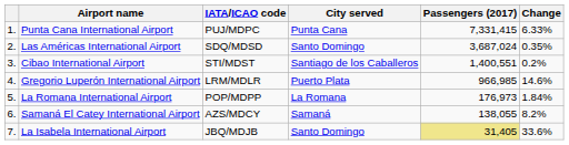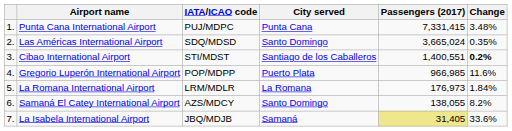 <table class="wikitable sortable">
 <tr>
 <th></th>
 <th>Airport name</th>
 <th><a href='#'>IATA</a>/<a href='#'>ICAO</a> code</th>
 <th>City served</th>
 <th>Passengers (2017)</th>
 <th>Change</th>
 </tr>
 <tr>
 <td>1.</td>
 <td><a href='#'>Punta Cana International Airport</a></td>
 <td>PUJ/MDPC</td>
 <td><a href='#'>Punta Cana</a></td>
 <td align="right">7,331,415</td>
-<td>  6.33%</td>
+<td>  3.48%</td>
 </tr>
 <tr>
 <td>2.</td>
 <td><a href='#'>Las Américas International Airport</a></td>
 <td>SDQ/MDSD</td>
 <td><a href='#'>Santo Domingo</a></td>
-<td align="right">3,687,024</td>
+<td align="right">3,665,024</td>
 <td> 0.35%</td>
 </tr>
 <tr>
 <td>3.</td>
 <td><a href='#'>Cibao International Airport</a></td>
 <td>STI/MDST</td>
 <td><a href='#'>Santiago de los Caballeros</a></td>
 <td align="right">1,400,551</td>
-<td>  0.2%</td>
+<td><strong>  0.2%</strong></td>
 </tr>
 <tr>
 <td>4.</td>
 <td><a href='#'>Gregorio Luperón International Airport</a></td>
-<td>LRM/MDLR</td>
+<td>POP/MDPP</td>
 <td><a href='#'>Puerto Plata</a></td>
 <td align="right">966,985</td>
-<td>  14.6%</td>
+<td>  11.6%</td>
 </tr>
 <tr>
 <td>5.</td>
 <td><a href='#'>La Romana International Airport</a></td>
-<td>POP/MDPP</td>
+<td>LRM/MDLR</td>
 <td><a href='#'>La Romana</a></td>
 <td align="right">176,973</td>
 <td> 1.84%</td>
 </tr>
 <tr>
 <td>6.</td>
 <td><a href='#'>Samaná El Catey International Airport</a></td>
 <td>AZS/MDCY</td>
-<td><a href='#'>Samaná</a></td>
+<td><a href='#'>Santo Domingo</a></td>
 <td align="right">138,055</td>
 <td> 8.2%</td>
 </tr>
 <tr>
 <td>7.</td>
 <td><a href='#'>La Isabela International Airport</a></td>
 <td>JBQ/MDJB</td>
-<td><a href='#'>Santo Domingo</a></td>
+<td><a href='#'>Samaná</a></td>
 <td align="right" style="background: khaki;">31,405</td>
 <td> 33.6%</td>
 </tr>
 </table>
